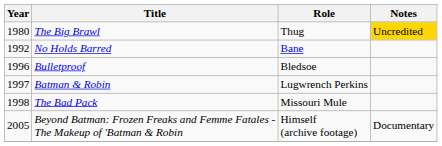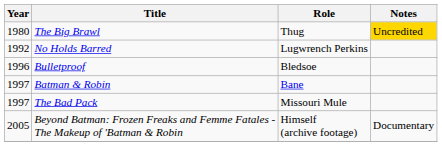 <table class="wikitable sortable plainrowheaders" style="white-space:nowrap">
 <tr>
 <th>Year</th>
 <th>Title</th>
 <th>Role</th>
 <th>Notes</th>
 </tr>
 <tr>
 <td>1980</td>
 <td><em><a href='#'>The Big Brawl</a></em></td>
 <td>Thug</td>
 <td style="background: gold;">Uncredited</td>
 </tr>
 <tr>
 <td>1992</td>
 <td><em><a href='#'>No Holds Barred</a></em></td>
-<td><a href='#'>Bane</a></td>
+<td>Lugwrench Perkins</td>
 <td></td>
 </tr>
 <tr>
 <td>1996</td>
 <td><em><a href='#'>Bulletproof</a></em></td>
 <td>Bledsoe</td>
 <td></td>
 </tr>
 <tr>
 <td>1997</td>
 <td><em><a href='#'>Batman & Robin</a></em></td>
-<td>Lugwrench Perkins</td>
+<td><a href='#'>Bane</a></td>
 <td></td>
 </tr>
 <tr>
-<td>1998</td>
+<td>1997</td>
 <td><em><a href='#'>The Bad Pack</a></em></td>
 <td>Missouri Mule</td>
 <td></td>
 </tr>
 <tr>
 <td>2005</td>
 <td><em>Beyond Batman: Frozen Freaks and Femme Fatales - <br>The Makeup of 'Batman & Robin<strong></td>
 <td>Himself<br>(archive footage)</td>
 <td>Documentary</td>
 </tr>
 <tr>
 </tr>
 </table>
